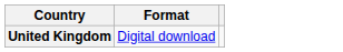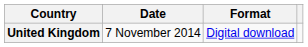 <table class="wikitable plainrowheaders">
 <tr>
 <th scope="col">Country</th>
+<th scope="col">Date</th>
 <th scope="col">Format</th>
 <th scope="col"></th>
 </tr>
 <tr>
 <th scope="row">United Kingdom</th>
+<td>7 November 2014</td>
 <td><a href='#'>Digital download</a></td>
 <td></td>
 </tr>
 </table>
